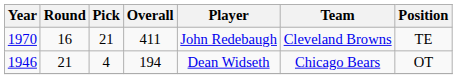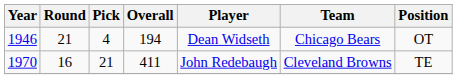 <table class="wikitable sortable" style="text-align: center;">
 <tr>
 <th>Year</th>
 <th>Round</th>
 <th>Pick</th>
 <th>Overall</th>
 <th>Player</th>
 <th>Team</th>
 <th>Position</th>
 </tr>
 <tr>
+<td><a href='#'>1946</a></td>
+<td>21</td>
+<td>4</td>
+<td>194</td>
+<td><a href='#'>Dean Widseth</a></td>
+<td><a href='#'>Chicago Bears</a></td>
+<td>OT</td>
+</tr>
+<tr>
 <td><a href='#'>1970</a></td>
 <td>16</td>
 <td>21</td>
 <td>411</td>
 <td><a href='#'>John Redebaugh</a></td>
 <td><a href='#'>Cleveland Browns</a></td>
 <td>TE</td>
 </tr>
 <tr>
-<td><a href='#'>1946</a></td>
-<td>21</td>
-<td>4</td>
-<td>194</td>
-<td><a href='#'>Dean Widseth</a></td>
-<td><a href='#'>Chicago Bears</a></td>
-<td>OT</td>
-</tr>
-<tr>
 </tr>
 </table>
